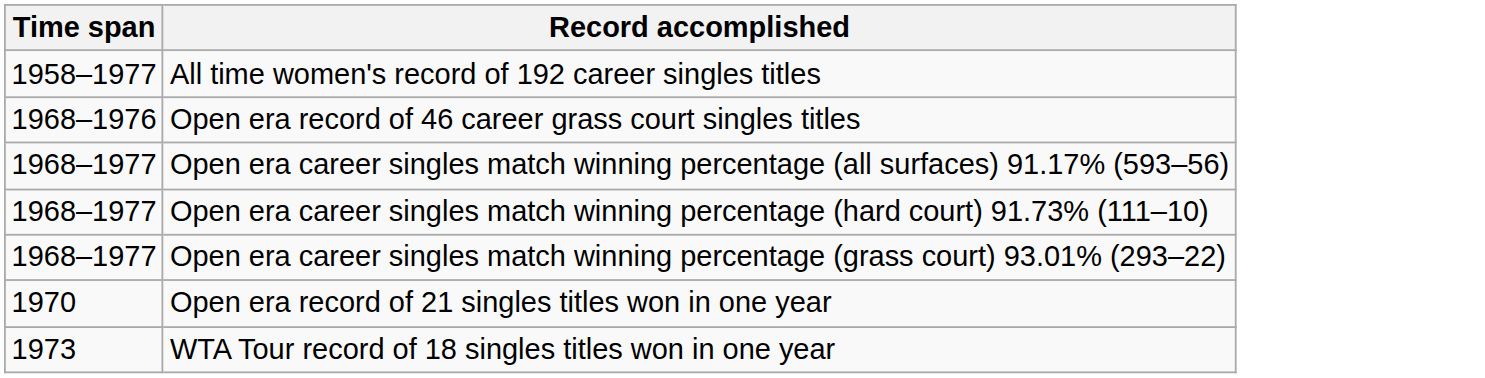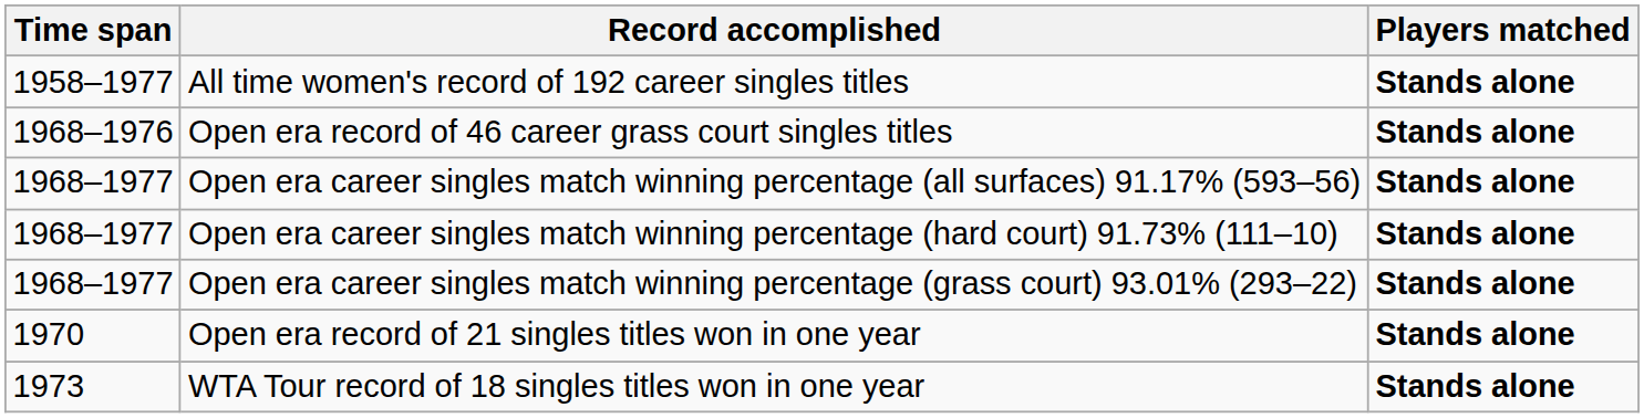 <table class="wikitable">
 <tr>
 <th>Time span</th>
 <th>Record accomplished</th>
+<th>Players matched</th>
 </tr>
 <tr>
 <td>1958–1977</td>
 <td>All time women's record of 192 career singles titles</td>
+<td><strong>Stands alone</strong></td>
 </tr>
 <tr>
 <td>1968–1976</td>
 <td>Open era record of 46 career grass court singles titles</td>
+<td><strong>Stands alone</strong></td>
 </tr>
 <tr>
 <td>1968–1977</td>
 <td>Open era career singles match winning percentage (all surfaces) 91.17% (593–56)</td>
+<td><strong>Stands alone</strong></td>
 </tr>
 <tr>
 <td>1968–1977</td>
 <td>Open era career singles match winning percentage (hard court) 91.73% (111–10)</td>
+<td><strong>Stands alone</strong></td>
 </tr>
 <tr>
 <td>1968–1977</td>
 <td>Open era career singles match winning percentage (grass court) 93.01% (293–22)</td>
+<td><strong>Stands alone</strong></td>
 </tr>
 <tr>
 <td>1970</td>
 <td>Open era record of 21 singles titles won in one year</td>
+<td><strong>Stands alone</strong></td>
 </tr>
 <tr>
 <td>1973</td>
 <td>WTA Tour record of 18 singles titles won in one year</td>
+<td><strong>Stands alone</strong></td>
 </tr>
 </table>
